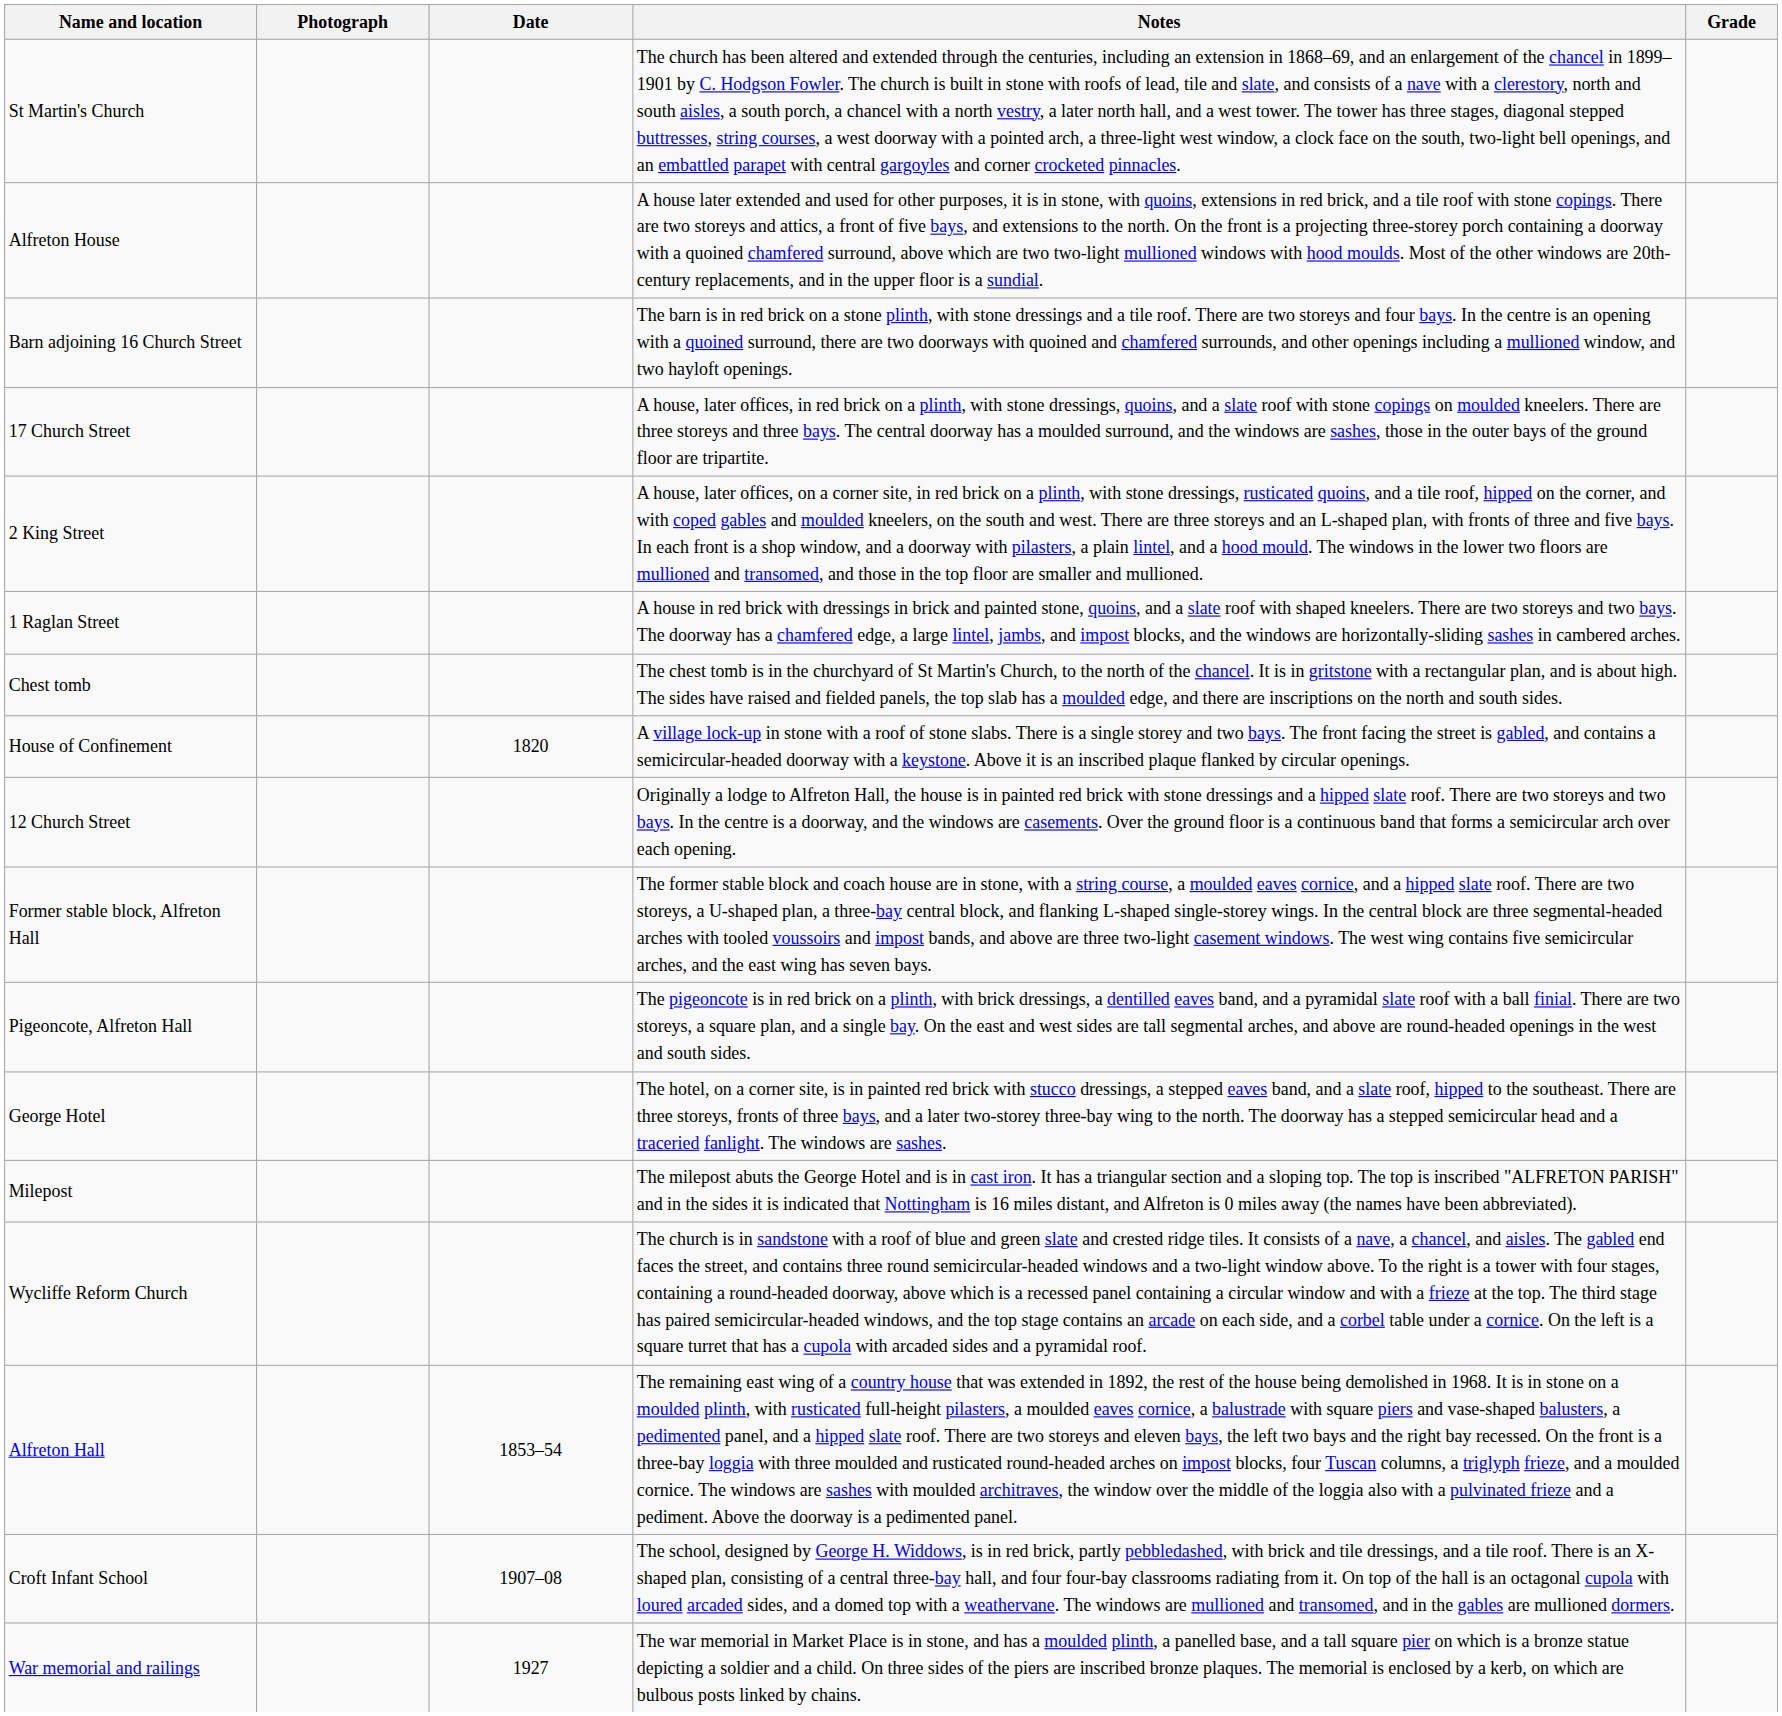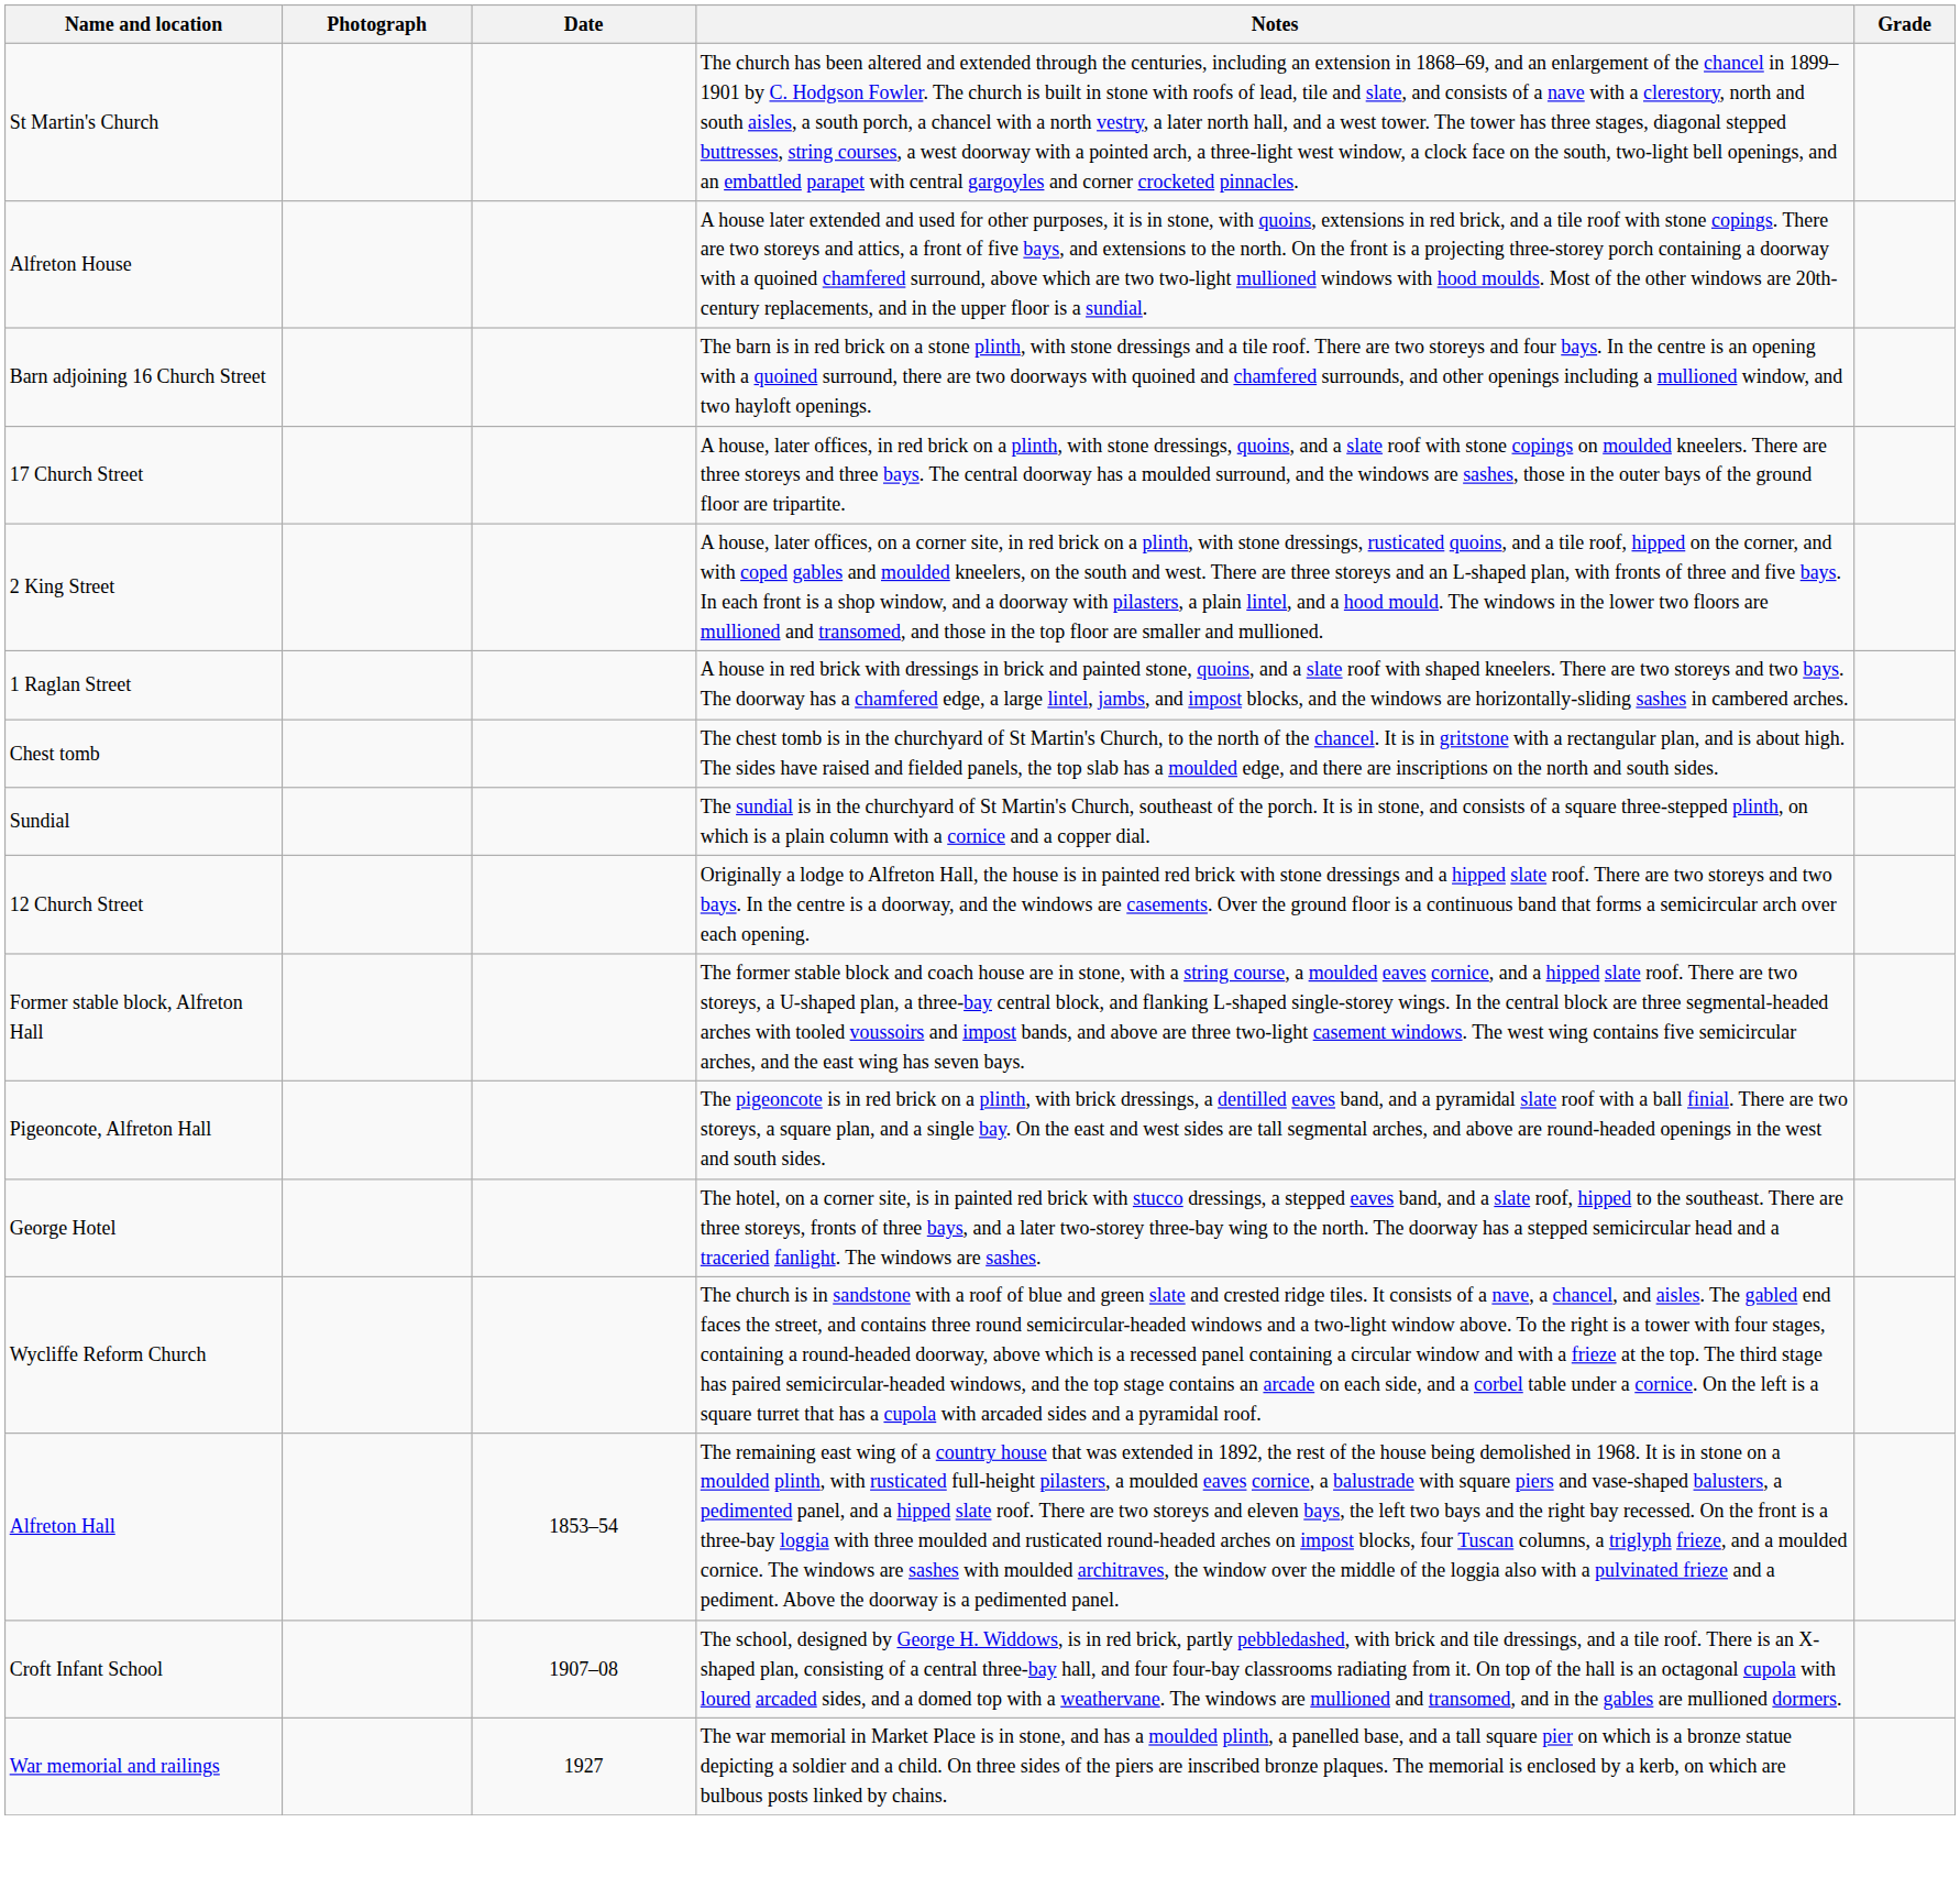 <table class="wikitable sortable plainrowheaders" style="width:100%; border:0; text-align:left; line-height:150%;">
 <tr>
 <th scope="col"  style="width:150px">Name and location</th>
 <th scope="col"  style="width:100px" class="unsortable">Photograph</th>
 <th scope="col"  style="width:120px">Date</th>
 <th scope="col"  style="width:650px" class="unsortable">Notes</th>
 <th scope="col"  style="width:50px">Grade</th>
 </tr>
 <tr>
 <td>St Martin's Church<br><small></small></td>
 <td></td>
 <td align="center"></td>
 <td>The church has been altered and extended through the centuries, including an extension in 1868–69, and an enlargement of the <a href='#'>chancel</a> in 1899–1901 by <a href='#'>C. Hodgson Fowler</a>.  The church is built in stone with roofs of lead, tile and <a href='#'>slate</a>, and consists of a <a href='#'>nave</a> with a <a href='#'>clerestory</a>, north and south <a href='#'>aisles</a>, a south porch, a chancel with a north <a href='#'>vestry</a>, a later north hall, and a west tower.  The tower has three stages, diagonal stepped <a href='#'>buttresses</a>, <a href='#'>string courses</a>, a west doorway with a pointed arch, a three-light west window, a clock face on the south, two-light bell openings, and an <a href='#'>embattled</a> <a href='#'>parapet</a> with central <a href='#'>gargoyles</a> and corner <a href='#'>crocketed</a> <a href='#'>pinnacles</a>.</td>
 <td align="center" ></td>
 </tr>
 <tr>
 <td>Alfreton House<br><small></small></td>
 <td></td>
 <td align="center"></td>
 <td>A house later extended and used for other purposes, it is in stone, with <a href='#'>quoins</a>, extensions in red brick, and a tile roof with stone <a href='#'>copings</a>. There are two storeys and attics, a front of five <a href='#'>bays</a>, and extensions to the north.  On the front is a projecting three-storey porch containing a doorway with a quoined <a href='#'>chamfered</a> surround, above which are two two-light <a href='#'>mullioned</a> windows with <a href='#'>hood moulds</a>.  Most of the other windows are 20th-century replacements, and in the upper floor is a <a href='#'>sundial</a>.</td>
 <td align="center" ></td>
 </tr>
 <tr>
 <td>Barn adjoining 16 Church Street<br><small></small></td>
 <td></td>
 <td align="center"></td>
 <td>The barn is in red brick on a stone <a href='#'>plinth</a>, with stone dressings and a tile roof.  There are two storeys and four <a href='#'>bays</a>.  In the centre is an opening with a <a href='#'>quoined</a> surround, there are two doorways with quoined and <a href='#'>chamfered</a> surrounds, and other openings including a <a href='#'>mullioned</a> window, and two hayloft openings.</td>
 <td align="center" ></td>
 </tr>
 <tr>
 <td>17 Church Street<br><small></small></td>
 <td></td>
 <td align="center"></td>
 <td>A house, later offices, in red brick on a <a href='#'>plinth</a>, with stone dressings, <a href='#'>quoins</a>, and a <a href='#'>slate</a> roof with stone <a href='#'>copings</a> on <a href='#'>moulded</a> kneelers.  There are three storeys and three <a href='#'>bays</a>.  The central doorway has a moulded surround, and the windows are <a href='#'>sashes</a>, those in the outer bays of the ground floor are tripartite.</td>
 <td align="center" ></td>
 </tr>
 <tr>
 <td>2 King Street<br><small></small></td>
 <td></td>
 <td align="center"></td>
 <td>A house, later offices, on a corner site, in red brick on a <a href='#'>plinth</a>, with stone dressings, <a href='#'>rusticated</a> <a href='#'>quoins</a>, and a tile roof, <a href='#'>hipped</a> on the corner, and with <a href='#'>coped</a> <a href='#'>gables</a> and <a href='#'>moulded</a> kneelers, on the south and west.  There are three storeys and an L-shaped plan, with fronts of three and five <a href='#'>bays</a>.  In each front is a shop window, and a doorway with <a href='#'>pilasters</a>, a plain <a href='#'>lintel</a>, and a <a href='#'>hood mould</a>.  The windows in the lower two floors are <a href='#'>mullioned</a> and <a href='#'>transomed</a>, and those in the top floor are smaller and mullioned.</td>
 <td align="center" ></td>
 </tr>
 <tr>
 <td>1 Raglan Street<br><small></small></td>
 <td></td>
 <td align="center"></td>
 <td>A house in red brick with dressings in brick and painted stone, <a href='#'>quoins</a>, and a <a href='#'>slate</a> roof with shaped kneelers.  There are two storeys and two <a href='#'>bays</a>.  The doorway has a <a href='#'>chamfered</a> edge, a large <a href='#'>lintel</a>, <a href='#'>jambs</a>, and <a href='#'>impost</a> blocks, and the windows are horizontally-sliding <a href='#'>sashes</a> in cambered arches.</td>
 <td align="center" ></td>
 </tr>
 <tr>
 <td>Chest tomb<br><small></small></td>
 <td></td>
 <td align="center"></td>
 <td>The chest tomb is in the churchyard of St Martin's Church, to the north of the <a href='#'>chancel</a>. It is in <a href='#'>gritstone</a> with a rectangular plan, and is about  high.  The sides have raised and fielded panels, the top slab has a <a href='#'>moulded</a> edge, and there are inscriptions on the north and south sides.</td>
 <td align="center" ></td>
 </tr>
 <tr>
-<td>House of Confinement<br><small></small></td>
+<td>Sundial<br><small></small></td>
 <td></td>
-<td align="center">1820</td>
-<td>A <a href='#'>village lock-up</a> in stone with a roof of stone slabs.  There is a single storey and two <a href='#'>bays</a>. The front facing the street is <a href='#'>gabled</a>, and contains a semicircular-headed doorway  with a <a href='#'>keystone</a>.  Above it is an inscribed plaque flanked by circular openings.</td>
+<td align="center"></td>
+<td>The <a href='#'>sundial</a> is in the churchyard of St Martin's Church, southeast of the porch.  It is in stone, and consists of a square three-stepped <a href='#'>plinth</a>, on which is a plain column with a <a href='#'>cornice</a> and a copper dial.</td>
 <td align="center" ></td>
 </tr>
 <tr>
 <td>12 Church Street<br><small></small></td>
 <td></td>
 <td align="center"></td>
 <td>Originally a lodge to Alfreton Hall, the house is in painted red brick with stone dressings and a <a href='#'>hipped</a> <a href='#'>slate</a> roof.  There are two storeys and two <a href='#'>bays</a>.  In the centre is a doorway, and the windows are <a href='#'>casements</a>.  Over the ground floor is a continuous band that forms a semicircular arch over each opening.</td>
 <td align="center" ></td>
 </tr>
 <tr>
 <td>Former stable block, Alfreton Hall<br><small></small></td>
 <td></td>
 <td align="center"></td>
 <td>The former stable block and coach house are in stone, with a <a href='#'>string course</a>, a <a href='#'>moulded</a> <a href='#'>eaves</a> <a href='#'>cornice</a>, and a <a href='#'>hipped</a> <a href='#'>slate</a> roof.  There are two storeys, a U-shaped plan, a three-<a href='#'>bay</a> central block, and flanking L-shaped single-storey wings.  In the central block are three segmental-headed arches with tooled <a href='#'>voussoirs</a> and <a href='#'>impost</a> bands, and above are three two-light <a href='#'>casement windows</a>.  The west wing contains five semicircular arches, and the east wing has seven bays.</td>
 <td align="center" ></td>
 </tr>
 <tr>
 <td>Pigeoncote, Alfreton Hall<br><small></small></td>
 <td></td>
 <td align="center"></td>
 <td>The <a href='#'>pigeoncote</a> is in red brick on a <a href='#'>plinth</a>, with brick dressings, a <a href='#'>dentilled</a> <a href='#'>eaves</a> band, and a pyramidal <a href='#'>slate</a> roof with a ball <a href='#'>finial</a>.  There are two storeys, a square plan, and a single <a href='#'>bay</a>.  On the east and west sides are tall segmental arches, and above are round-headed openings in the west and south sides.</td>
 <td align="center" ></td>
 </tr>
 <tr>
 <td>George Hotel<br><small></small></td>
 <td></td>
 <td align="center"></td>
 <td>The hotel, on a corner site, is in painted red brick with <a href='#'>stucco</a> dressings, a stepped <a href='#'>eaves</a> band, and a <a href='#'>slate</a> roof, <a href='#'>hipped</a> to the southeast.  There are three storeys, fronts of three <a href='#'>bays</a>, and a later two-storey three-bay wing to the north.  The doorway has a stepped semicircular head and a <a href='#'>traceried</a> <a href='#'>fanlight</a>.  The windows are <a href='#'>sashes</a>.</td>
-<td align="center" ></td>
-</tr>
-<tr>
-<td>Milepost<br><small></small></td>
-<td></td>
-<td align="center"></td>
-<td>The milepost abuts the George Hotel and is in <a href='#'>cast iron</a>.  It has a triangular section and a sloping top.  The top is inscribed "ALFRETON PARISH" and in the sides it is indicated that <a href='#'>Nottingham</a> is 16 miles distant, and Alfreton is 0 miles away (the names have been abbreviated).</td>
 <td align="center" ></td>
 </tr>
 <tr>
 <td>Wycliffe Reform Church<br><small></small></td>
 <td></td>
 <td align="center"></td>
 <td>The church is in <a href='#'>sandstone</a> with a roof of blue and green <a href='#'>slate</a> and crested ridge tiles.  It consists of a <a href='#'>nave</a>, a <a href='#'>chancel</a>, and <a href='#'>aisles</a>. The <a href='#'>gabled</a> end faces the street, and contains three round semicircular-headed windows and a two-light window above. To the right is a tower with four stages, containing a round-headed doorway, above which is a recessed panel containing a circular window and with a <a href='#'>frieze</a> at the top.  The third stage has paired semicircular-headed windows, and the top stage contains an <a href='#'>arcade</a> on each side, and a <a href='#'>corbel</a> table under a <a href='#'>cornice</a>.  On the left is a square turret that has a <a href='#'>cupola</a> with arcaded sides and a pyramidal roof.</td>
 <td align="center" ></td>
 </tr>
 <tr>
 <td><a href='#'>Alfreton Hall</a><br><small></small></td>
 <td></td>
 <td align="center">1853–54</td>
 <td>The remaining east wing of a <a href='#'>country house</a> that was extended in 1892, the rest of the house being demolished in 1968.  It is in stone on a <a href='#'>moulded</a> <a href='#'>plinth</a>, with <a href='#'>rusticated</a> full-height <a href='#'>pilasters</a>, a moulded <a href='#'>eaves</a> <a href='#'>cornice</a>, a <a href='#'>balustrade</a> with square <a href='#'>piers</a> and vase-shaped <a href='#'>balusters</a>, a <a href='#'>pedimented</a> panel, and a <a href='#'>hipped</a> <a href='#'>slate</a> roof.  There are two storeys and eleven <a href='#'>bays</a>, the left two bays and the right bay recessed.  On the front is a three-bay <a href='#'>loggia</a> with three moulded and rusticated round-headed arches on <a href='#'>impost</a> blocks, four <a href='#'>Tuscan</a> columns, a <a href='#'>triglyph</a> <a href='#'>frieze</a>, and a moulded cornice.  The windows are <a href='#'>sashes</a> with moulded <a href='#'>architraves</a>, the window over the middle of the loggia also with a <a href='#'>pulvinated frieze</a> and a pediment.  Above the doorway is a pedimented panel.</td>
 <td align="center" ></td>
 </tr>
 <tr>
 <td>Croft Infant School<br><small></small></td>
 <td></td>
 <td align="center">1907–08</td>
 <td>The school, designed by <a href='#'>George H. Widdows</a>, is in red brick, partly <a href='#'>pebbledashed</a>, with brick and tile dressings, and a tile roof.  There is an X-shaped plan, consisting of a central three-<a href='#'>bay</a> hall, and four four-bay classrooms radiating from it.  On top of the hall is an octagonal <a href='#'>cupola</a> with <a href='#'>loured</a> <a href='#'>arcaded</a> sides, and a domed top with a <a href='#'>weathervane</a>.  The windows are <a href='#'>mullioned</a> and <a href='#'>transomed</a>, and in the <a href='#'>gables</a> are mullioned <a href='#'>dormers</a>.</td>
 <td align="center" ></td>
 </tr>
 <tr>
 <td><a href='#'>War memorial and railings</a><br><small></small></td>
 <td></td>
 <td align="center">1927</td>
 <td>The war memorial in Market Place is in stone, and has a <a href='#'>moulded</a> <a href='#'>plinth</a>, a panelled base, and a tall square <a href='#'>pier</a> on which is a bronze statue depicting a soldier and a child.  On three sides of the piers are inscribed bronze plaques.  The memorial is enclosed by a kerb, on which are bulbous posts linked by chains.</td>
 <td align="center" ></td>
 </tr>
 <tr>
 </tr>
 </table>
